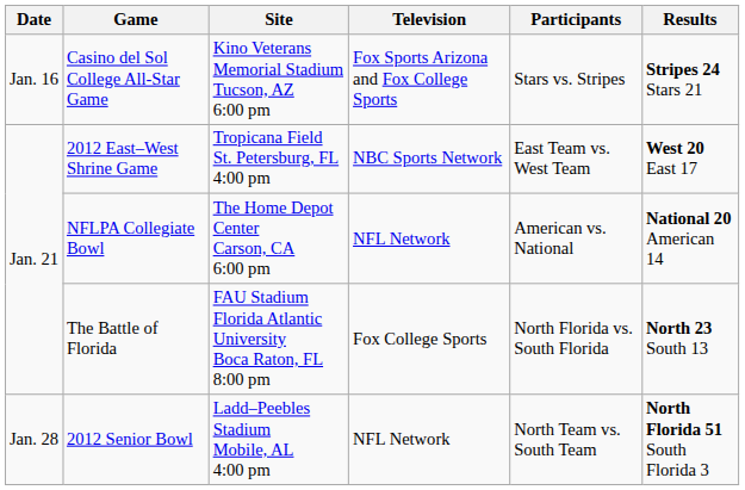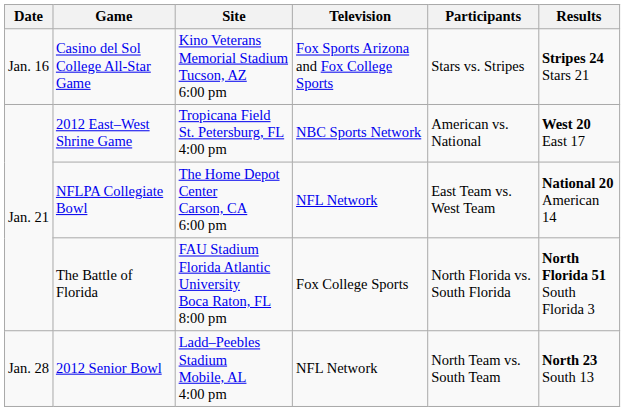 <table class="wikitable" style="font-size:90%;">
 <tr>
 <th>Date</th>
 <th>Game</th>
 <th>Site</th>
 <th>Television</th>
 <th>Participants</th>
 <th>Results</th>
 </tr>
 <tr>
 <td>Jan. 16</td>
 <td><a href='#'>Casino del Sol College All-Star Game</a></td>
 <td><a href='#'>Kino Veterans Memorial Stadium</a><br><a href='#'>Tucson, AZ</a><br>6:00 pm</td>
 <td><a href='#'>Fox Sports Arizona</a> and <a href='#'>Fox College Sports</a></td>
 <td>Stars vs. Stripes</td>
 <td><strong>Stripes 24</strong><br>Stars 21</td>
 </tr>
 <tr>
 <td rowspan="3">Jan. 21</td>
 <td><a href='#'>2012 East–West Shrine Game</a></td>
 <td><a href='#'>Tropicana Field</a><br><a href='#'>St. Petersburg, FL</a><br>4:00 pm</td>
 <td><a href='#'>NBC Sports Network</a></td>
-<td>East Team vs.<br>West Team</td>
+<td>American vs. National</td>
 <td><strong>West 20</strong><br>East 17</td>
 </tr>
 <tr>
 <td><a href='#'>NFLPA Collegiate Bowl</a></td>
 <td><a href='#'>The Home Depot Center</a><br><a href='#'>Carson, CA</a><br>6:00 pm</td>
 <td><a href='#'>NFL Network</a></td>
-<td>American vs. National</td>
+<td>East Team vs.<br>West Team</td>
 <td><strong>National 20</strong><br>American 14</td>
 </tr>
 <tr>
 <td>The Battle of Florida</td>
 <td><a href='#'>FAU Stadium</a><br><a href='#'>Florida Atlantic University</a><br><a href='#'>Boca Raton, FL</a><br>8:00 pm</td>
 <td>Fox College Sports</td>
 <td>North Florida vs.<br>South Florida</td>
-<td><strong>North 23</strong><br>South 13</td>
+<td><strong>North Florida 51</strong><br>South Florida 3</td>
 </tr>
 <tr>
 <td style=white-space:nowrap>Jan. 28</td>
 <td><a href='#'>2012 Senior Bowl</a></td>
 <td><a href='#'>Ladd–Peebles Stadium</a><br><a href='#'>Mobile, AL</a><br>4:00 pm</td>
 <td>NFL Network</td>
 <td style=white-space:nowrap>North Team vs.<br>South Team</td>
-<td><strong>North Florida 51</strong><br>South Florida 3</td>
+<td><strong>North 23</strong><br>South 13</td>
 </tr>
 </table>
